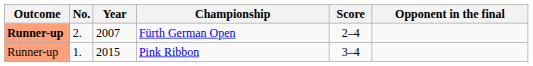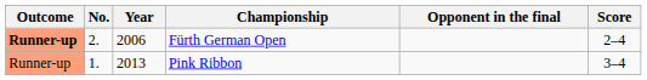 <table class="sortable wikitable">
 <tr>
 <th width="80">Outcome</th>
 <th width="20">No.</th>
 <th width="50">Year</th>
 <th style="width:250px;">Championship</th>
+<th style="width:200px;">Opponent in the final</th>
 <th style="width:50px;">Score</th>
-<th style="width:200px;">Opponent in the final</th>
 </tr>
 <tr>
 <td style="background:#ffa07a;"><strong>Runner-up</strong></td>
 <td>2.</td>
-<td>2007</td>
+<td>2006</td>
 <td><a href='#'>Fürth German Open</a></td>
+<td> </td>
 <td align="center">2–4</td>
-<td> </td>
 </tr>
 <tr>
 <td style="background:#ffa07a;">Runner-up</td>
 <td>1.</td>
-<td>2015</td>
+<td>2013</td>
 <td><a href='#'>Pink Ribbon</a></td>
+<td> </td>
 <td align="center">3–4</td>
-<td> </td>
 </tr>
 </table>
